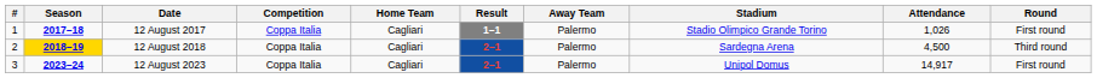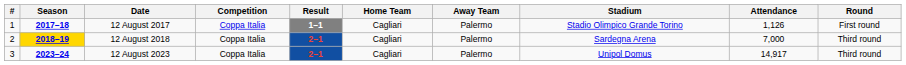 <table class="wikitable" style="text-align: center; width: 100%; font-size: 12px">
 <tr>
 <th><strong>#</strong></th>
 <th><strong>Season</strong></th>
 <th><strong>Date</strong></th>
 <th><strong>Competition</strong></th>
+<th><strong>Result</strong></th>
 <th><strong>Home Team</strong></th>
-<th><strong>Result</strong></th>
 <th><strong>Away Team</strong></th>
 <th><strong>Stadium</strong></th>
 <th><strong>Attendance</strong></th>
 <th><strong>Round</strong></th>
 </tr>
 <tr>
 <td>1</td>
 <td><strong><a href='#'>2017–18</a></strong></td>
 <td>12 August 2017</td>
 <td><a href='#'>Coppa Italia</a></td>
+<td style="background:#808080;color:white;"><strong>1–1</strong></td>
 <td>Cagliari</td>
-<td style="background:#808080;color:white;"><strong>1–1</strong></td>
 <td>Palermo</td>
 <td><a href='#'>Stadio Olimpico Grande Torino</a></td>
-<td>1,026</td>
+<td>1,126</td>
 <td>First round</td>
 </tr>
 <tr>
 <td>2</td>
 <td style="background: gold;"><strong><a href='#'>2018–19</a></strong></td>
 <td>12 August 2018</td>
 <td>Coppa Italia</td>
+<td style="background:#114fa2;color:#ed4336;"><strong>2–1</strong></td>
 <td>Cagliari</td>
-<td style="background:#114fa2;color:#ed4336;"><strong>2–1</strong></td>
 <td>Palermo</td>
 <td><a href='#'>Sardegna Arena</a></td>
-<td>4,500</td>
+<td>7,000</td>
 <td>Third round</td>
 </tr>
 <tr>
 <td>3</td>
 <td><strong><a href='#'>2023–24</a></strong></td>
 <td>12 August 2023</td>
 <td>Coppa Italia</td>
+<td style="background:#114fa2;color:#ed4336;"><strong>2–1</strong><br></td>
 <td>Cagliari</td>
-<td style="background:#114fa2;color:#ed4336;"><strong>2–1</strong><br></td>
 <td>Palermo</td>
 <td><a href='#'>Unipol Domus</a></td>
 <td>14,917</td>
-<td>First round</td>
+<td>Third round</td>
 </tr>
 </table>
